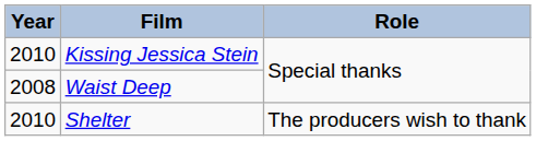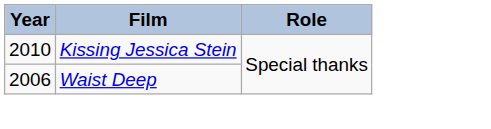 <table class="wikitable" style="font-size:95%;">
 <tr align="center">
 <th style="background:#B0C4DE;">Year</th>
 <th style="background:#B0C4DE;">Film</th>
 <th style="background:#B0C4DE;">Role</th>
 </tr>
 <tr>
 <td>2010</td>
 <td><em><a href='#'>Kissing Jessica Stein</a></em></td>
 <td rowspan=2>Special thanks</td>
 </tr>
 <tr>
-<td>2008</td>
+<td>2006</td>
 <td><em><a href='#'>Waist Deep</a></em></td>
 </tr>
-<tr>
-<td>2010</td>
-<td><em><a href='#'>Shelter</a></em></td>
-<td>The producers wish to thank</td>
-</tr>
 </table>
